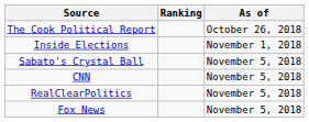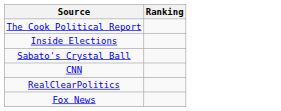 <table class="wikitable" style="text-align:center">
 <tr>
 <th>Source</th>
 <th>Ranking</th>
-<th>As of</th>
 </tr>
 <tr>
 <td><a href='#'>The Cook Political Report</a></td>
 <td></td>
-<td>October 26, 2018</td>
 </tr>
 <tr>
 <td><a href='#'>Inside Elections</a></td>
 <td></td>
-<td>November 1, 2018</td>
 </tr>
 <tr>
 <td><a href='#'>Sabato's Crystal Ball</a></td>
 <td></td>
-<td>November 5, 2018</td>
 </tr>
 <tr>
 <td><a href='#'>CNN</a></td>
 <td></td>
-<td>November 5, 2018</td>
 </tr>
 <tr>
 <td><a href='#'>RealClearPolitics</a></td>
 <td></td>
-<td>November 5, 2018</td>
 </tr>
 <tr>
 <td><a href='#'>Fox News</a></td>
 <td></td>
-<td>November 5, 2018</td>
 </tr>
 </table>
